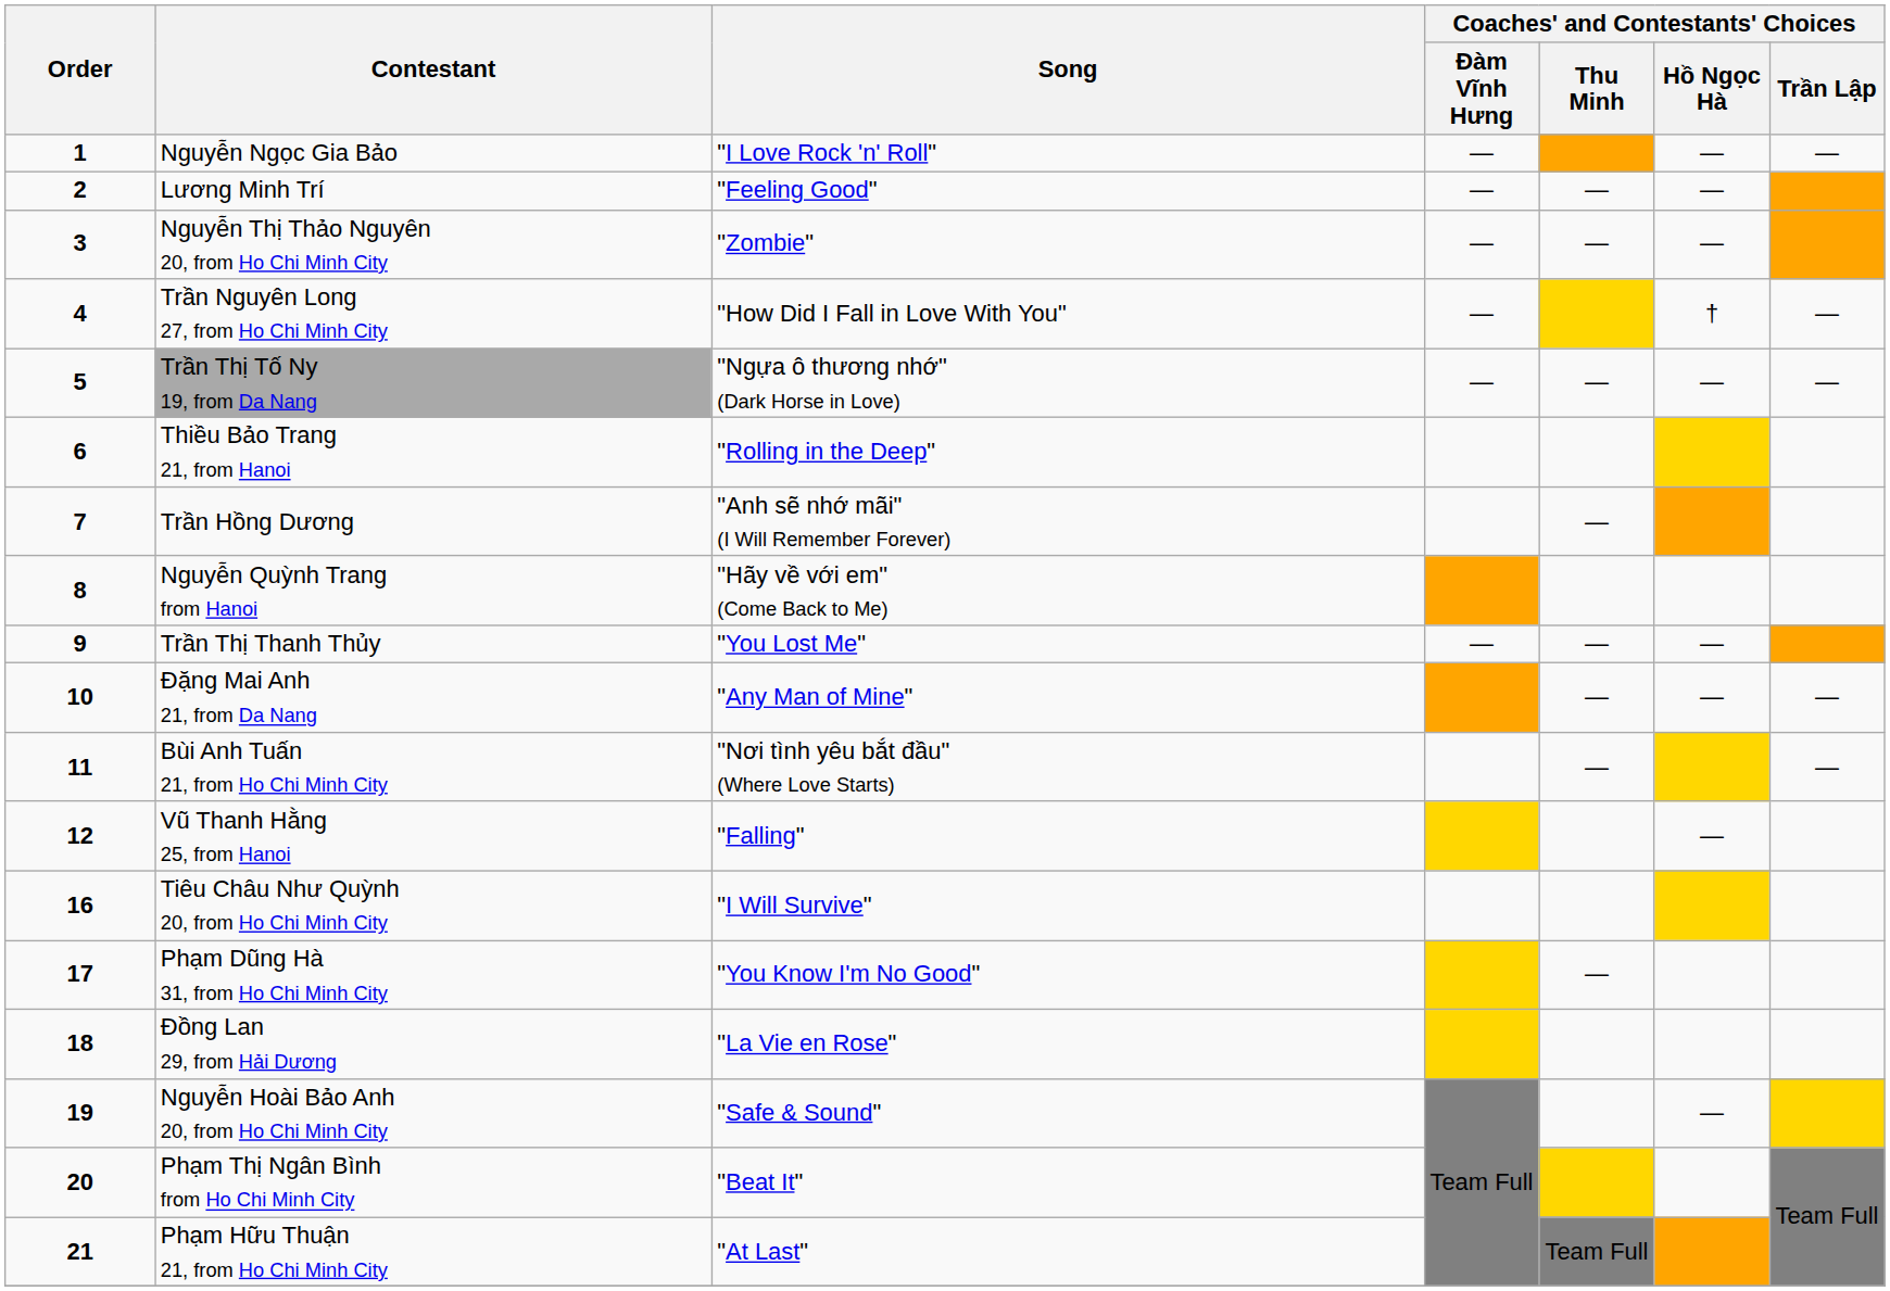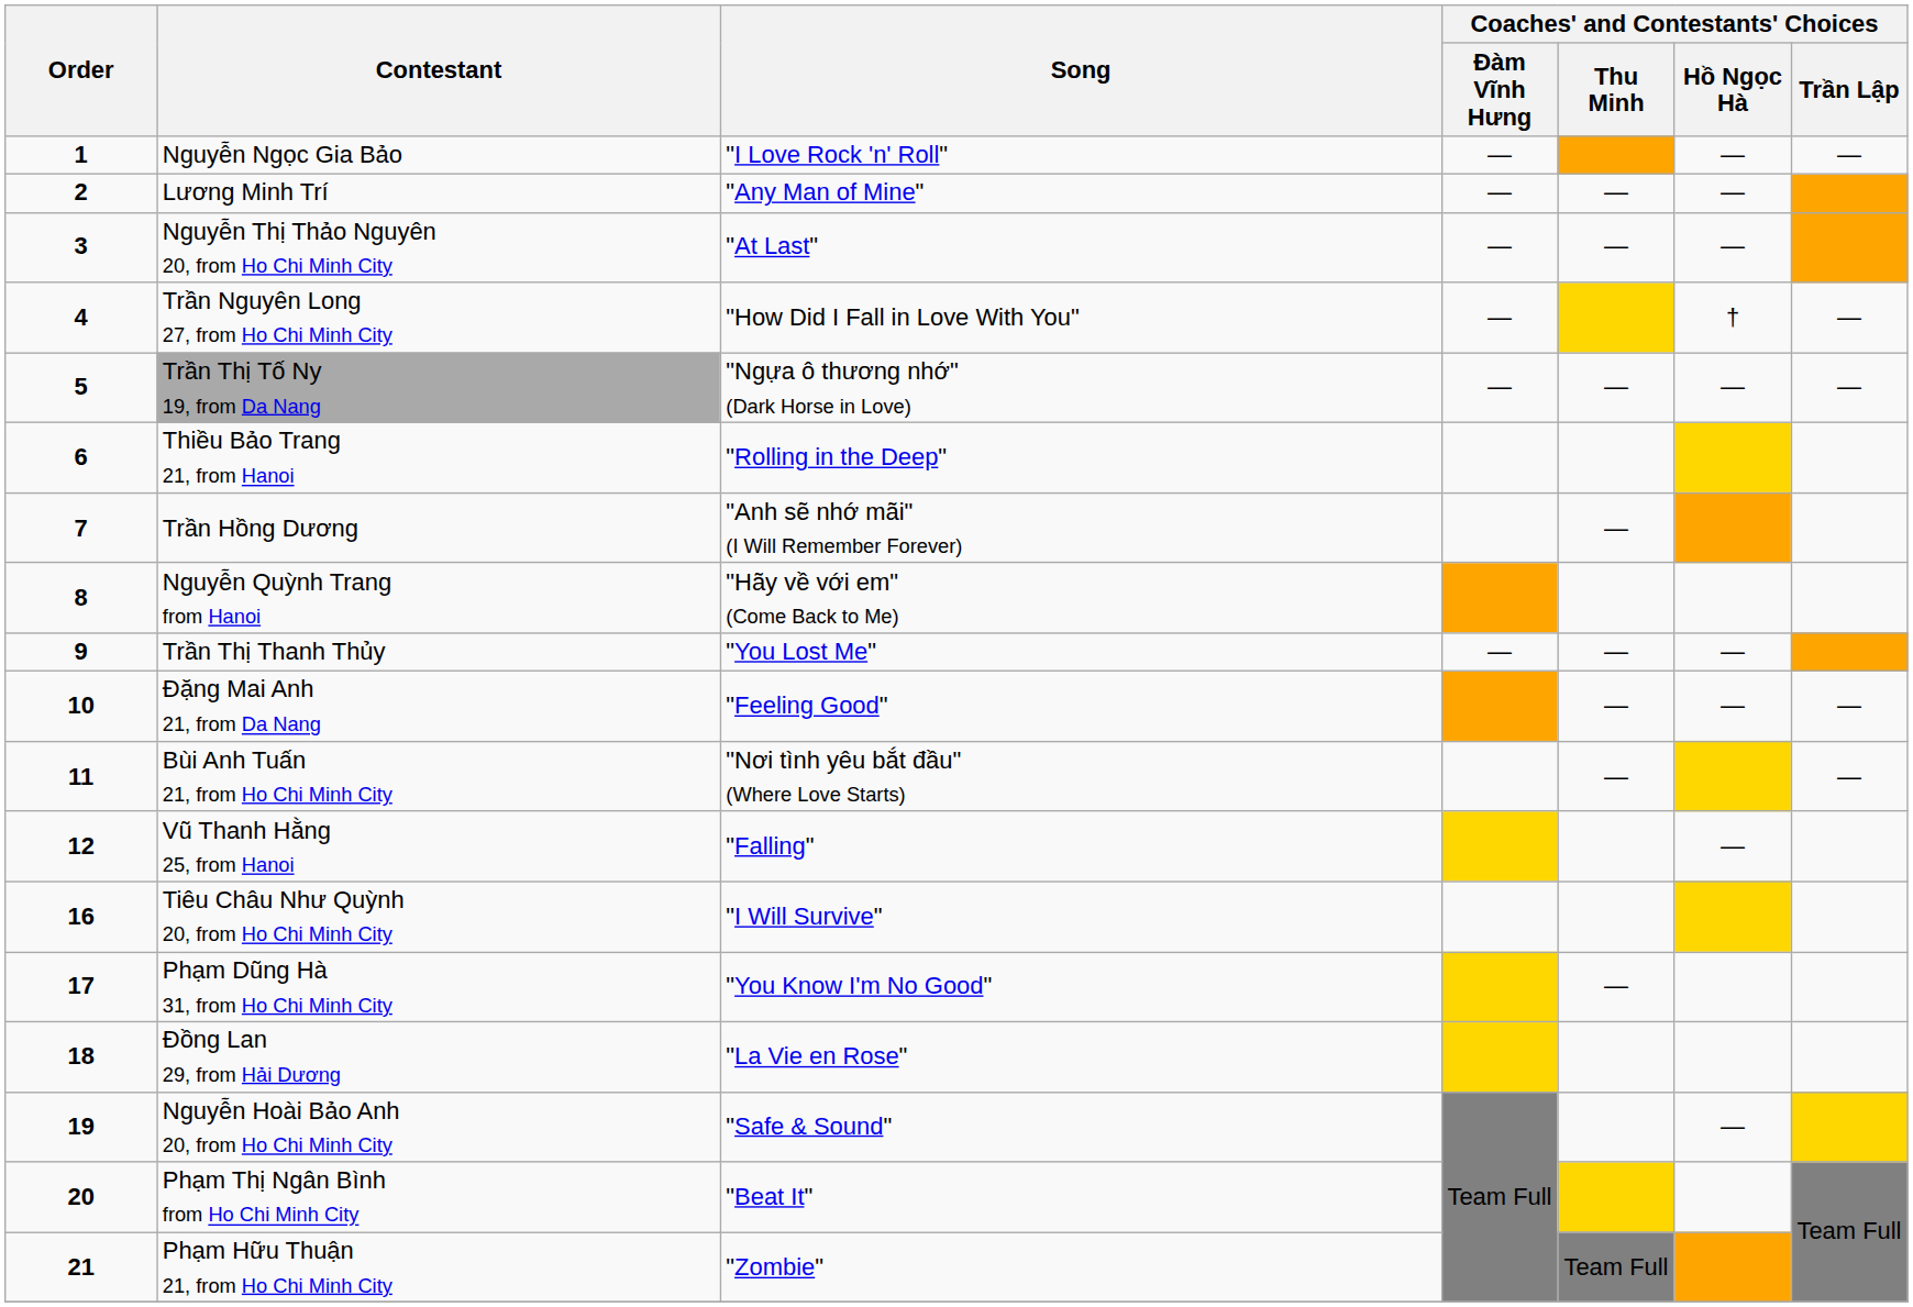 <table class="wikitable" style="width:100%;">
 <tr>
 <th rowspan=2>Order</th>
 <th rowspan=2>Contestant</th>
 <th rowspan=2>Song</th>
 <th colspan=4>Coaches' and Contestants' Choices</th>
 </tr>
 <tr>
 <th width="70">Đàm Vĩnh Hưng</th>
 <th width="70">Thu Minh</th>
 <th width="70">Hồ Ngọc Hà</th>
 <th width="70">Trần Lập</th>
 </tr>
 <tr>
 <td align="center"><strong>1</strong></td>
 <td>Nguyễn Ngọc Gia Bảo</td>
 <td>"<a href='#'>I Love Rock 'n' Roll</a>"</td>
 <td align="center">—</td>
 <td style="background:orange;text-align:center;"></td>
 <td align="center">—</td>
 <td align="center">—</td>
 </tr>
 <tr>
 <td align="center"><strong>2</strong></td>
 <td>Lương Minh Trí</td>
-<td>"<a href='#'>Feeling Good</a>"</td>
+<td>"<a href='#'>Any Man of Mine</a>"</td>
 <td align="center">—</td>
 <td align="center">—</td>
 <td align="center">—</td>
 <td style="background:orange;text-align:center;"></td>
 </tr>
 <tr>
 <td align="center"><strong>3</strong></td>
 <td>Nguyễn Thị Thảo Nguyên<br><sub>20, from <a href='#'>Ho Chi Minh City</a></sub></td>
-<td>"<a href='#'>Zombie</a>"</td>
+<td>"<a href='#'>At Last</a>"</td>
 <td align="center">—</td>
 <td align="center">—</td>
 <td align="center">—</td>
 <td style="background:orange;text-align:center;"></td>
 </tr>
 <tr>
 <td align="center"><strong>4</strong></td>
 <td>Trần Nguyên Long<br><sub>27, from <a href='#'>Ho Chi Minh City</a></sub></td>
 <td>"How Did I Fall in Love With You"</td>
 <td align="center">—</td>
 <td style="background:gold;text-align:center;"></td>
 <td style="text-align:center;">†</td>
 <td align="center">—</td>
 </tr>
 <tr>
 <td align="center"><strong>5</strong></td>
 <td style="background:darkgrey;text-align:left;">Trần Thị Tố Ny<br><sub>19, from <a href='#'>Da Nang</a></sub></td>
 <td>"Ngựa ô thương nhớ"<br><sub>(Dark Horse in Love)</sub></td>
 <td align="center">—</td>
 <td align="center">—</td>
 <td align="center">—</td>
 <td align="center">—</td>
 </tr>
 <tr>
 <td align="center"><strong>6</strong></td>
 <td>Thiều Bảo Trang<br><sub>21, from <a href='#'>Hanoi</a></sub></td>
 <td>"<a href='#'>Rolling in the Deep</a>"</td>
 <td style="text-align:center;"></td>
 <td style="text-align:center;"></td>
 <td style="background:gold;text-align:center;"></td>
 <td style="text-align:center;"></td>
 </tr>
 <tr>
 <td align="center"><strong>7</strong></td>
 <td>Trần Hồng Dương</td>
 <td>"Anh sẽ nhớ mãi"<br><sub>(I Will Remember Forever)</sub></td>
 <td></td>
 <td align="center">—</td>
 <td style="background:orange;text-align:center;"></td>
 <td></td>
 </tr>
 <tr>
 <td align="center"><strong>8</strong></td>
 <td>Nguyễn Quỳnh Trang<br><sub>from <a href='#'>Hanoi</a></sub></td>
 <td>"Hãy về với em"<br><sub>(Come Back to Me)</sub></td>
 <td style="background:orange;text-align:center;"></td>
 <td></td>
 <td></td>
 <td></td>
 </tr>
 <tr>
 <td align="center"><strong>9</strong></td>
 <td>Trần Thị Thanh Thủy</td>
 <td>"<a href='#'>You Lost Me</a>"</td>
 <td align="center">—</td>
 <td align="center">—</td>
 <td align="center">—</td>
 <td style="background:orange;text-align:center;"></td>
 </tr>
 <tr>
 <td align="center"><strong>10</strong></td>
 <td>Đặng Mai Anh<br><sub>21, from <a href='#'>Da Nang</a></sub></td>
-<td>"<a href='#'>Any Man of Mine</a>"</td>
+<td>"<a href='#'>Feeling Good</a>"</td>
 <td style="background:orange;text-align:center;"></td>
 <td align="center">—</td>
 <td align="center">—</td>
 <td align="center">—</td>
 </tr>
 <tr>
 <td align="center"><strong>11</strong></td>
 <td>Bùi Anh Tuấn<br><sub>21, from <a href='#'>Ho Chi Minh City</a></sub></td>
 <td>"Nơi tình yêu bắt đầu"<br><sub>(Where Love Starts)</sub></td>
 <td style="text-align:center;"></td>
 <td align="center">—</td>
 <td style="background:gold;text-align:center;"></td>
 <td align="center">—</td>
 </tr>
 <tr>
 <td align="center"><strong>12</strong></td>
 <td>Vũ Thanh Hằng<br><sub>25, from <a href='#'>Hanoi</a></sub></td>
 <td>"<a href='#'>Falling</a>"</td>
 <td style="background:gold;text-align:center;"></td>
 <td style="text-align:center;"></td>
 <td align="center">—</td>
 <td style="text-align:center;"></td>
 </tr>
 <tr>
 <td align="center"><strong>16</strong></td>
 <td>Tiêu Châu Như Quỳnh<br><sub>20, from <a href='#'>Ho Chi Minh City</a></sub></td>
 <td>"<a href='#'>I Will Survive</a>"</td>
 <td style="text-align:center;"></td>
 <td style="text-align:center;"></td>
 <td style="background:gold;text-align:center;"></td>
 <td style="text-align:center;"></td>
 </tr>
 <tr>
 <td align="center"><strong>17</strong></td>
 <td>Phạm Dũng Hà<br><sub>31, from <a href='#'>Ho Chi Minh City</a></sub></td>
 <td>"<a href='#'>You Know I'm No Good</a>"</td>
 <td style="background:gold;text-align:center;"></td>
 <td align="center">—</td>
 <td style="text-align:center;"></td>
 <td style="text-align:center;"></td>
 </tr>
 <tr>
 <td align="center"><strong>18</strong></td>
 <td>Đồng Lan<br><sub>29, from <a href='#'>Hải Dương</a></sub></td>
 <td>"<a href='#'>La Vie en Rose</a>"</td>
 <td style="background:gold;text-align:center;"></td>
 <td style="text-align:center;"></td>
 <td style="text-align:center;"></td>
 <td style="text-align:center;"></td>
 </tr>
 <tr>
 <td align="center"><strong>19</strong></td>
 <td>Nguyễn Hoài Bảo Anh<br><sub>20, from <a href='#'>Ho Chi Minh City</a></sub></td>
 <td>"<a href='#'>Safe & Sound</a>"</td>
 <td rowspan=3 bgcolor="gray" align="center">Team Full</td>
 <td style="text-align:center;"></td>
 <td align="center">—</td>
 <td style="background:gold;text-align:center;"></td>
 </tr>
 <tr>
 <td align="center"><strong>20</strong></td>
 <td>Phạm Thị Ngân Bình<br><sub>from <a href='#'>Ho Chi Minh City</a></sub></td>
 <td>"<a href='#'>Beat It</a>"</td>
 <td style="background:gold;text-align:center;"></td>
 <td style="text-align:center;"></td>
 <td rowspan=2 bgcolor="gray" align="center">Team Full</td>
 </tr>
 <tr>
 <td align="center"><strong>21</strong></td>
 <td>Phạm Hữu Thuận<br><sub>21, from <a href='#'>Ho Chi Minh City</a></sub></td>
-<td>"<a href='#'>At Last</a>"</td>
+<td>"<a href='#'>Zombie</a>"</td>
 <td bgcolor="gray" align="center">Team Full</td>
 <td style="background:orange;text-align:center;"></td>
 </tr>
 <tr>
 </tr>
 </table>
